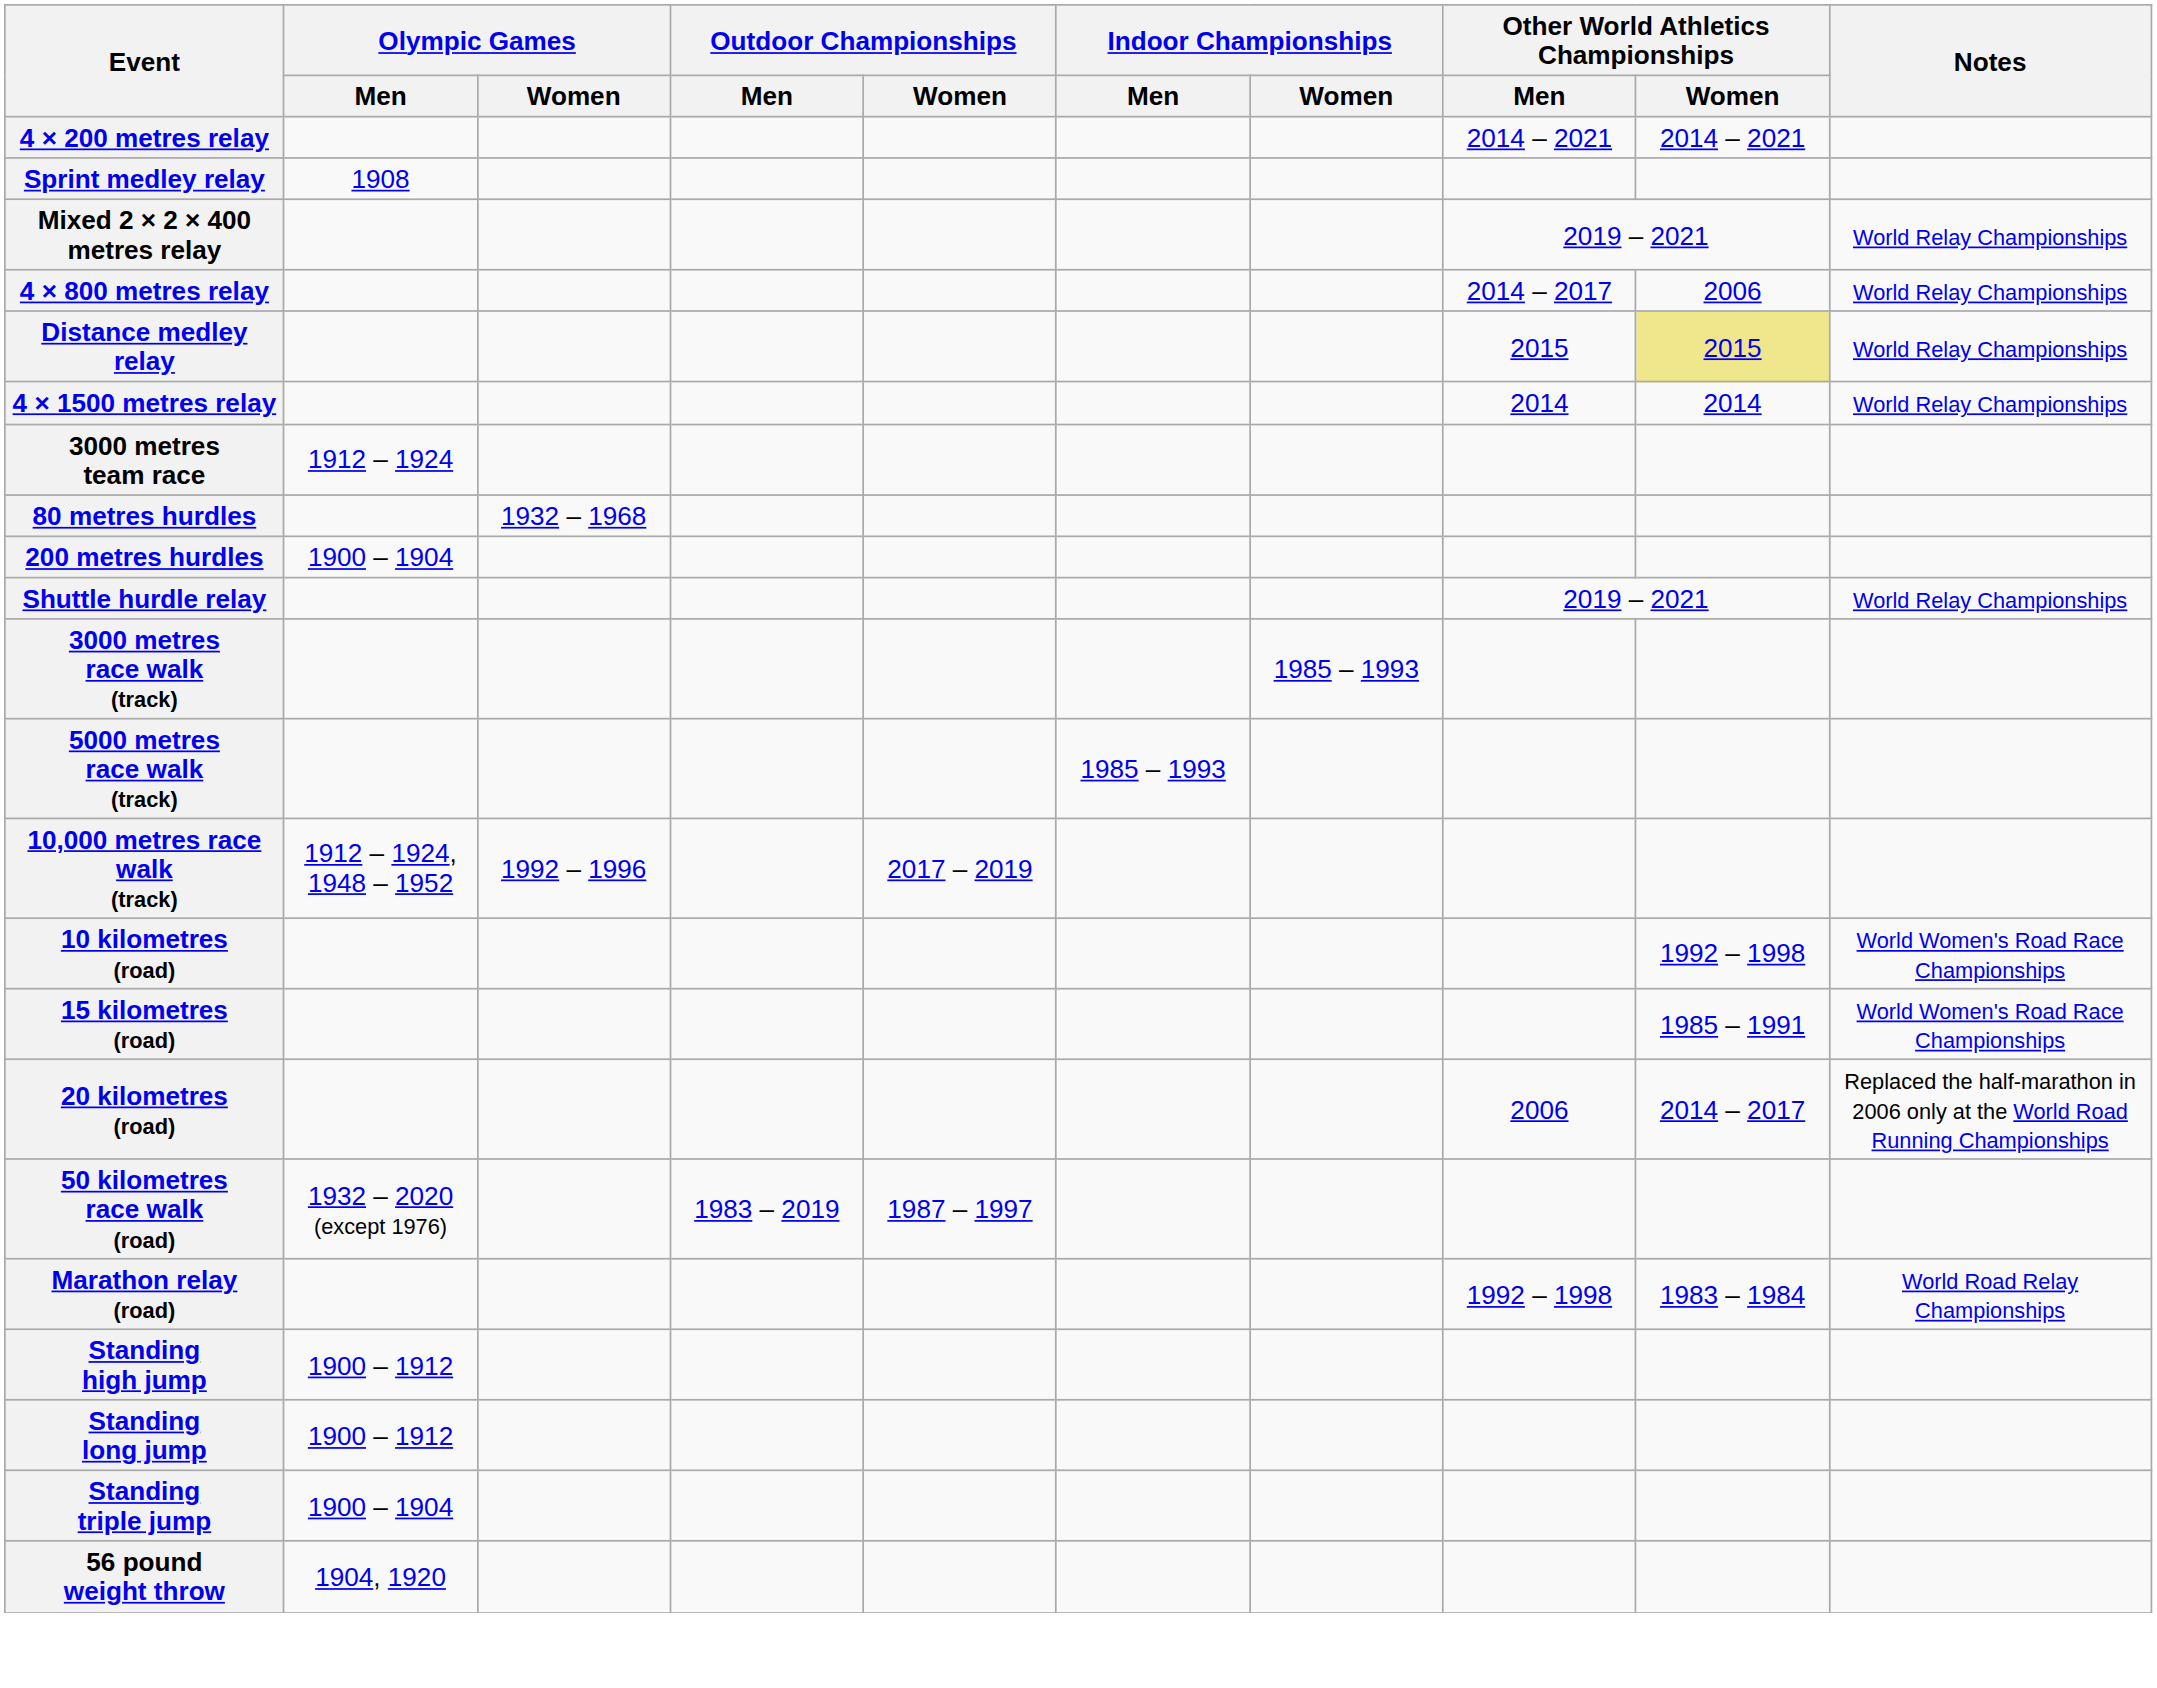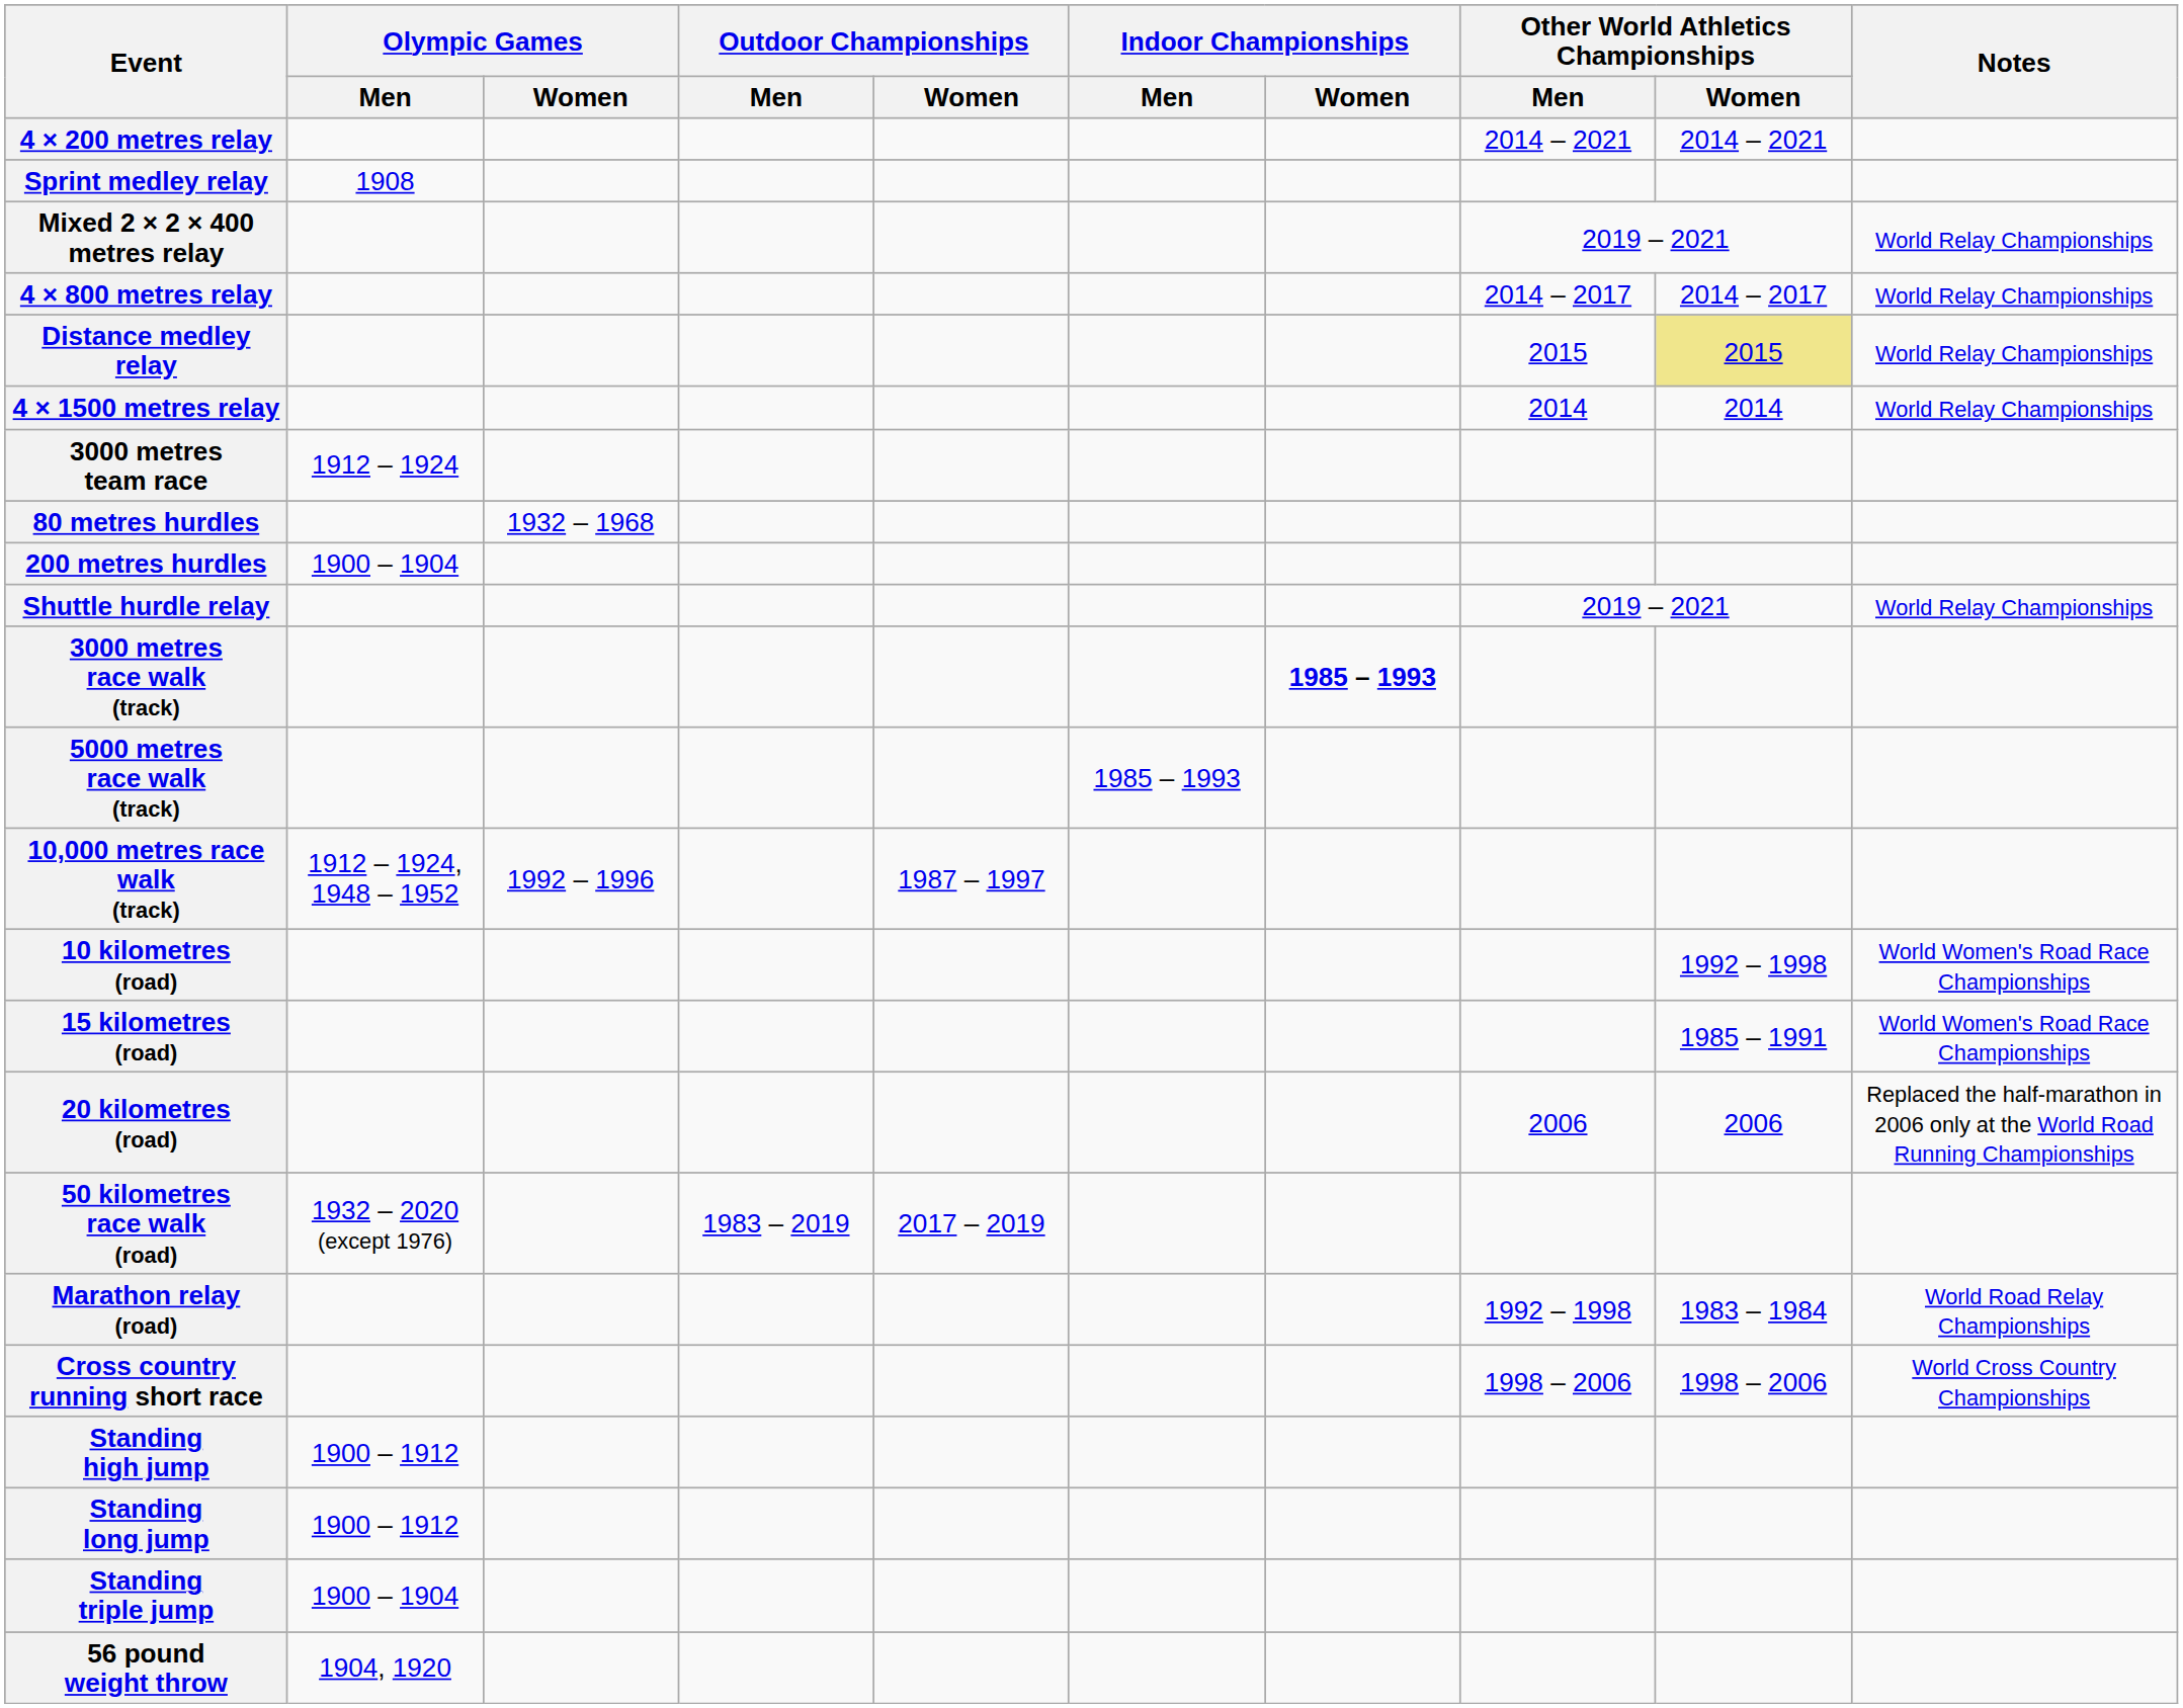 <table class="wikitable"  style= "text-align:center; font-size:95%;">
 <tr>
 <th rowspan=2>Event</th>
 <th scope="col" style="width: 15%;" colspan=2><a href='#'>Olympic Games</a></th>
 <th colspan=2><a href='#'>Outdoor Championships</a></th>
 <th colspan=2><a href='#'>Indoor Championships</a></th>
 <th colspan="2">Other World Athletics Championships</th>
 <th rowspan=2 scope="col" style="width: 15%;">Notes</th>
 </tr>
 <tr>
 <th scope="col" style="width: 9%;">Men</th>
 <th scope="col" style="width: 9%;">Women</th>
 <th scope="col" style="width: 9%;">Men</th>
 <th scope="col" style="width: 9%;">Women</th>
 <th scope="col" style="width: 9%;">Men</th>
 <th scope="col" style="width: 9%;">Women</th>
 <th scope="col" style="width: 9%;">Men</th>
 <th scope="col" style="width: 9%;">Women</th>
 </tr>
 <tr>
 <th><a href='#'>4 × 200 metres relay</a></th>
 <td></td>
 <td></td>
 <td></td>
 <td></td>
 <td></td>
 <td></td>
 <td><a href='#'>2014</a> – <a href='#'>2021</a></td>
 <td><a href='#'>2014</a> – <a href='#'>2021</a></td>
 <td></td>
 </tr>
 <tr>
 <th><a href='#'>Sprint medley relay</a></th>
 <td><a href='#'>1908</a></td>
 <td></td>
 <td></td>
 <td></td>
 <td></td>
 <td></td>
 <td></td>
 <td></td>
 <td></td>
 </tr>
 <tr>
 <th>Mixed 2 × 2 × 400 metres relay</th>
 <td></td>
 <td></td>
 <td></td>
 <td></td>
 <td></td>
 <td></td>
 <td colspan="2"><a href='#'>2019</a> – <a href='#'>2021</a></td>
 <td><a href='#'><small>World Relay Championships</small></a></td>
 </tr>
 <tr>
 <th><a href='#'>4 × 800 metres relay</a></th>
 <td></td>
 <td></td>
 <td></td>
 <td></td>
 <td></td>
 <td></td>
 <td><a href='#'>2014</a> – <a href='#'>2017</a></td>
-<td><a href='#'>2006</a></td>
+<td><a href='#'>2014</a> – <a href='#'>2017</a></td>
 <td><a href='#'><small>World Relay Championships</small></a></td>
 </tr>
 <tr>
 <th><a href='#'>Distance medley relay</a></th>
 <td></td>
 <td></td>
 <td></td>
 <td></td>
 <td></td>
 <td></td>
 <td><a href='#'>2015</a></td>
 <td style="background: khaki;"><a href='#'>2015</a></td>
 <td><a href='#'><small>World Relay Championships</small></a></td>
 </tr>
 <tr>
 <th><a href='#'>4 × 1500 metres relay</a></th>
 <td></td>
 <td></td>
 <td></td>
 <td></td>
 <td></td>
 <td></td>
 <td><a href='#'>2014</a></td>
 <td><a href='#'>2014</a></td>
 <td><a href='#'><small>World Relay Championships</small></a></td>
 </tr>
 <tr>
 <th>3000 metres <br>team race</th>
 <td><a href='#'>1912</a> – <a href='#'>1924</a></td>
 <td></td>
 <td></td>
 <td></td>
 <td></td>
 <td></td>
 <td></td>
 <td></td>
 <td></td>
 </tr>
 <tr>
 <th><a href='#'>80 metres hurdles</a></th>
 <td></td>
 <td><a href='#'>1932</a> – <a href='#'>1968</a></td>
 <td></td>
 <td></td>
 <td></td>
 <td></td>
 <td></td>
 <td></td>
 <td></td>
 </tr>
 <tr>
 <th><a href='#'>200 metres hurdles</a></th>
 <td><a href='#'>1900</a> – <a href='#'>1904</a></td>
 <td></td>
 <td></td>
 <td></td>
 <td></td>
 <td></td>
 <td></td>
 <td></td>
 <td></td>
 </tr>
 <tr>
 <th><a href='#'>Shuttle hurdle relay</a></th>
 <td></td>
 <td></td>
 <td></td>
 <td></td>
 <td></td>
 <td></td>
 <td colspan="2"><a href='#'>2019</a> – <a href='#'>2021</a></td>
 <td><a href='#'><small>World Relay Championships</small></a></td>
 </tr>
 <tr>
 <th><a href='#'>3000 metres <br>race walk</a><br><small>(track)</small></th>
 <td></td>
 <td></td>
 <td></td>
 <td></td>
 <td></td>
-<td><a href='#'>1985</a> – <a href='#'>1993</a></td>
+<td><strong><a href='#'>1985</a> – <a href='#'>1993</a></strong></td>
 <td></td>
 <td></td>
 <td></td>
 </tr>
 <tr>
 <th><a href='#'>5000 metres <br>race walk</a> <br><small>(track)</small></th>
 <td></td>
 <td></td>
 <td></td>
 <td></td>
 <td><a href='#'>1985</a> – <a href='#'>1993</a></td>
 <td></td>
 <td></td>
 <td></td>
 <td></td>
 </tr>
 <tr>
 <th><a href='#'>10,000 metres race walk</a> <br><small>(track)</small></th>
 <td><a href='#'>1912</a> – <a href='#'>1924</a>,<br><a href='#'>1948</a> – <a href='#'>1952</a></td>
 <td><a href='#'>1992</a> – <a href='#'>1996</a></td>
 <td></td>
-<td><a href='#'>2017</a> – <a href='#'>2019</a></td>
+<td><a href='#'>1987</a> – <a href='#'>1997</a></td>
 <td></td>
 <td></td>
 <td></td>
 <td></td>
 <td></td>
 </tr>
 <tr>
 <th><a href='#'>10 kilometres</a> <br><small>(road)</small></th>
 <td></td>
 <td></td>
 <td></td>
 <td></td>
 <td></td>
 <td></td>
 <td></td>
 <td><a href='#'>1992</a> – <a href='#'>1998</a></td>
 <td><a href='#'><small>World Women's Road Race Championships</small></a></td>
 </tr>
 <tr>
 <th><a href='#'>15 kilometres</a> <br><small>(road)</small></th>
 <td></td>
 <td></td>
 <td></td>
 <td></td>
 <td></td>
 <td></td>
 <td></td>
 <td><a href='#'>1985</a> – <a href='#'>1991</a></td>
 <td><a href='#'><small>World Women's Road Race Championships</small></a></td>
 </tr>
 <tr>
 <th><a href='#'>20 kilometres</a> <br><small>(road)</small></th>
 <td></td>
 <td></td>
 <td></td>
 <td></td>
 <td></td>
 <td></td>
 <td><a href='#'>2006</a></td>
-<td><a href='#'>2014</a> – <a href='#'>2017</a></td>
+<td><a href='#'>2006</a></td>
 <td><small>Replaced the half-marathon in 2006 only at the <a href='#'>World Road Running Championships</a></small></td>
 </tr>
 <tr>
 <th><a href='#'>50 kilometres <br>race walk</a> <br><small>(road)</small></th>
 <td><a href='#'>1932</a> – <a href='#'>2020</a> <br><small>(except 1976)</small></td>
 <td></td>
 <td><a href='#'>1983</a> – <a href='#'>2019</a></td>
-<td><a href='#'>1987</a> – <a href='#'>1997</a></td>
+<td><a href='#'>2017</a> – <a href='#'>2019</a></td>
 <td></td>
 <td></td>
 <td></td>
 <td></td>
 <td></td>
 </tr>
 <tr>
 <th><a href='#'>Marathon relay</a> <br><small>(road)</small></th>
 <td></td>
 <td></td>
 <td></td>
 <td></td>
 <td></td>
 <td></td>
 <td><a href='#'>1992</a> – <a href='#'>1998</a></td>
 <td><a href='#'>1983</a> – <a href='#'>1984</a></td>
 <td><a href='#'><small>World Road Relay Championships</small></a></td>
+</tr>
+<tr>
+<th><a href='#'>Cross country running</a> short race</th>
+<td></td>
+<td></td>
+<td></td>
+<td></td>
+<td></td>
+<td></td>
+<td><a href='#'>1998</a> – <a href='#'>2006</a></td>
+<td><a href='#'>1998</a> – <a href='#'>2006</a></td>
+<td><a href='#'><small>World Cross Country Championships</small></a></td>
 </tr>
 <tr>
 <th><a href='#'>Standing <br>high jump</a></th>
 <td><a href='#'>1900</a> – <a href='#'>1912</a></td>
 <td></td>
 <td></td>
 <td></td>
 <td></td>
 <td></td>
 <td></td>
 <td></td>
 <td></td>
 </tr>
 <tr>
 <th><a href='#'>Standing <br>long jump</a></th>
 <td><a href='#'>1900</a> – <a href='#'>1912</a></td>
 <td></td>
 <td></td>
 <td></td>
 <td></td>
 <td></td>
 <td></td>
 <td></td>
 <td></td>
 </tr>
 <tr>
 <th><a href='#'>Standing <br>triple jump</a></th>
 <td><a href='#'>1900</a> – <a href='#'>1904</a></td>
 <td></td>
 <td></td>
 <td></td>
 <td></td>
 <td></td>
 <td></td>
 <td></td>
 <td></td>
 </tr>
 <tr>
 <th>56 pound <br><a href='#'>weight throw</a></th>
 <td><a href='#'>1904</a>, <a href='#'>1920</a></td>
 <td></td>
 <td></td>
 <td></td>
 <td></td>
 <td></td>
 <td></td>
 <td></td>
 <td></td>
 </tr>
 </table>
